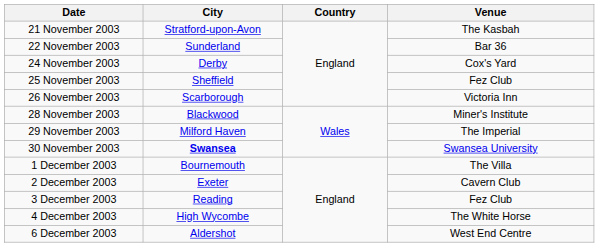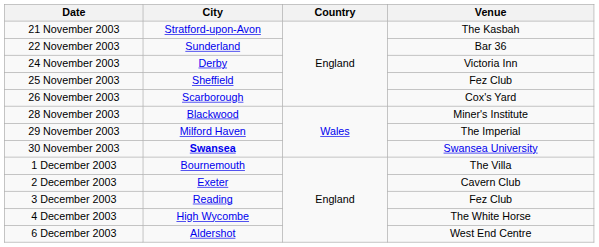 <table class="wikitable" style="text-align:center;">
 <tr>
 <th width="200">Date</th>
 <th width="200">City</th>
 <th width="150">Country</th>
 <th width="300">Venue</th>
 </tr>
 <tr>
 <td>21 November 2003</td>
 <td><a href='#'>Stratford-upon-Avon</a></td>
 <td rowspan="5">England</td>
 <td>The Kasbah</td>
 </tr>
 <tr>
 <td>22 November 2003</td>
 <td><a href='#'>Sunderland</a></td>
 <td>Bar 36</td>
 </tr>
 <tr>
 <td>24 November 2003</td>
 <td><a href='#'>Derby</a></td>
-<td>Cox's Yard</td>
+<td>Victoria Inn</td>
 </tr>
 <tr>
 <td>25 November 2003</td>
 <td><a href='#'>Sheffield</a></td>
 <td>Fez Club</td>
 </tr>
 <tr>
 <td>26 November 2003</td>
 <td><a href='#'>Scarborough</a></td>
-<td>Victoria Inn</td>
+<td>Cox's Yard</td>
 </tr>
 <tr>
 <td>28 November 2003</td>
 <td><a href='#'>Blackwood</a></td>
 <td rowspan="3"><a href='#'>Wales</a></td>
 <td>Miner's Institute</td>
 </tr>
 <tr>
 <td>29 November 2003</td>
 <td><a href='#'>Milford Haven</a></td>
 <td>The Imperial</td>
 </tr>
 <tr>
 <td>30 November 2003</td>
 <td><strong><a href='#'>Swansea</a></strong></td>
 <td><a href='#'>Swansea University</a></td>
 </tr>
 <tr>
 <td>1 December 2003</td>
 <td><a href='#'>Bournemouth</a></td>
 <td rowspan="5">England</td>
 <td>The Villa</td>
 </tr>
 <tr>
 <td>2 December 2003</td>
 <td><a href='#'>Exeter</a></td>
 <td>Cavern Club</td>
 </tr>
 <tr>
 <td>3 December 2003</td>
 <td><a href='#'>Reading</a></td>
 <td>Fez Club</td>
 </tr>
 <tr>
 <td>4 December 2003</td>
 <td><a href='#'>High Wycombe</a></td>
 <td>The White Horse</td>
 </tr>
 <tr>
 <td>6 December 2003</td>
 <td><a href='#'>Aldershot</a></td>
 <td>West End Centre</td>
 </tr>
 </table>
